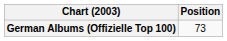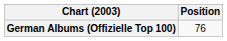 <table class="wikitable plainrowheaders" style="text-align:center">
 <tr>
 <th scope="col">Chart (2003)</th>
 <th scope="col">Position</th>
 </tr>
 <tr>
 <th scope="row">German Albums (Offizielle Top 100)</th>
-<td>73</td>
+<td>76</td>
 </tr>
 </table>
